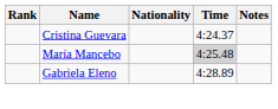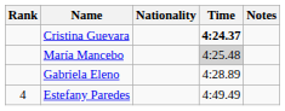 <table class="wikitable sortable" style="text-align:center">
 <tr>
 <th>Rank</th>
 <th>Name</th>
 <th>Nationality</th>
 <th>Time</th>
 <th>Notes</th>
 </tr>
 <tr>
 <td></td>
 <td align=left><a href='#'>Cristina Guevara</a></td>
 <td></td>
-<td>4:24.37</td>
+<td><strong>4:24.37</strong></td>
 <td></td>
 </tr>
 <tr>
 <td></td>
 <td align=left><a href='#'>María Mancebo</a></td>
 <td></td>
 <td style="background: lightgrey;">4:25.48</td>
 <td></td>
 </tr>
 <tr>
 <td></td>
 <td align=left><a href='#'>Gabriela Eleno</a></td>
 <td></td>
 <td>4:28.89</td>
 <td></td>
 </tr>
+<tr>
+<td>4</td>
+<td align=left><a href='#'>Estefany Paredes</a></td>
+<td></td>
+<td>4:49.49</td>
+<td></td>
+</tr>
 </table>
